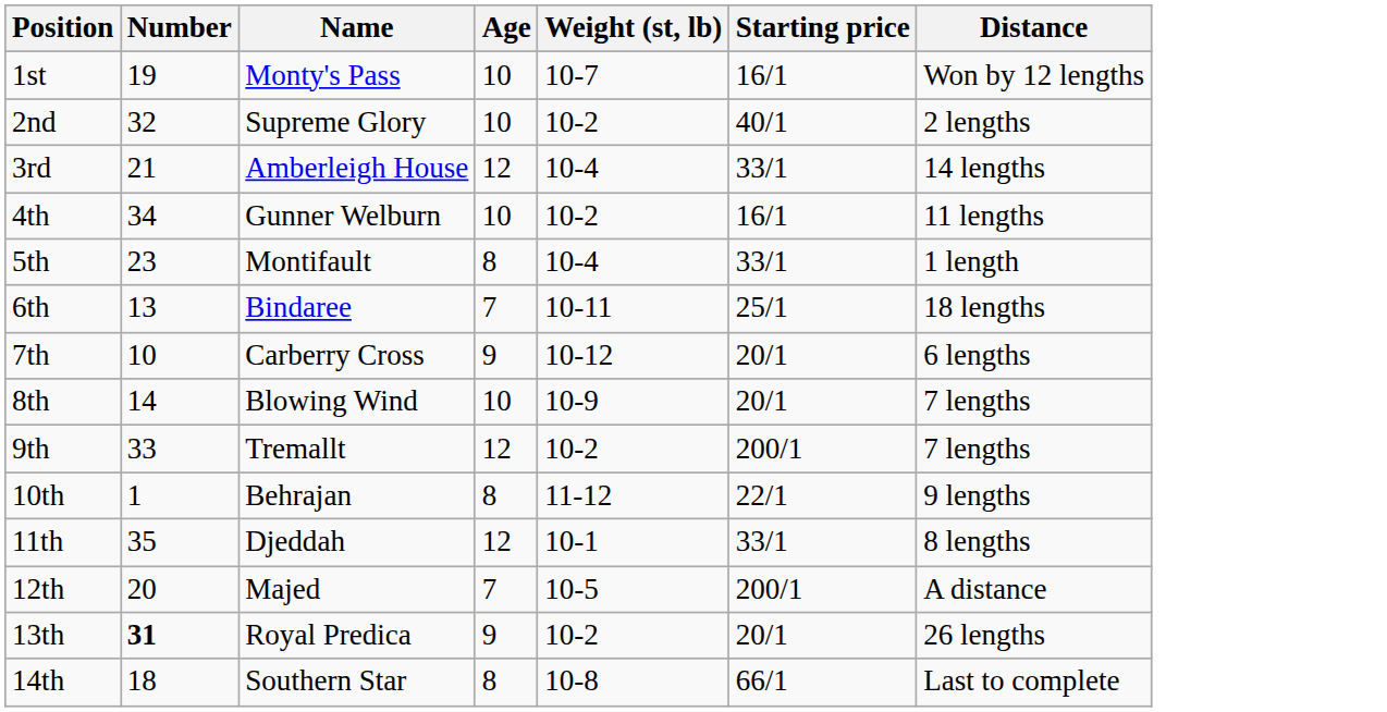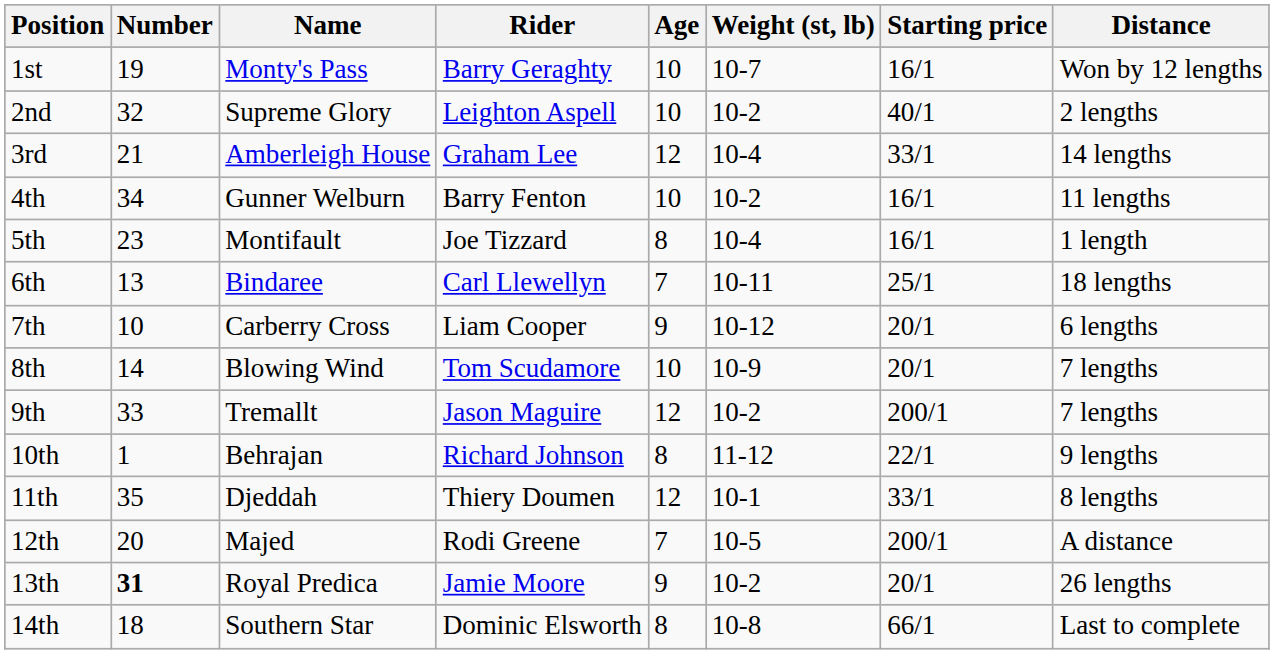 <table class="wikitable sortable">
 <tr>
 <th>Position</th>
 <th>Number</th>
 <th>Name</th>
+<th>Rider</th>
 <th>Age</th>
 <th>Weight (st, lb)</th>
 <th>Starting price</th>
 <th>Distance</th>
 </tr>
 <tr>
 <td>1st</td>
 <td>19</td>
 <td><a href='#'>Monty's Pass</a></td>
+<td><a href='#'>Barry Geraghty</a></td>
 <td>10</td>
 <td>10-7</td>
 <td>16/1</td>
 <td>Won by 12 lengths</td>
 </tr>
 <tr>
 <td>2nd</td>
 <td>32</td>
 <td>Supreme Glory</td>
+<td><a href='#'>Leighton Aspell</a></td>
 <td>10</td>
 <td>10-2</td>
 <td>40/1</td>
 <td>2 lengths</td>
 </tr>
 <tr>
 <td>3rd</td>
 <td>21</td>
 <td><a href='#'>Amberleigh House</a></td>
+<td><a href='#'>Graham Lee</a></td>
 <td>12</td>
 <td>10-4</td>
 <td>33/1</td>
 <td>14 lengths</td>
 </tr>
 <tr>
 <td>4th</td>
 <td>34</td>
 <td>Gunner Welburn</td>
+<td>Barry Fenton</td>
 <td>10</td>
 <td>10-2</td>
 <td>16/1</td>
 <td>11 lengths</td>
 </tr>
 <tr>
 <td>5th</td>
 <td>23</td>
 <td>Montifault</td>
+<td>Joe Tizzard</td>
 <td>8</td>
 <td>10-4</td>
-<td>33/1</td>
+<td>16/1</td>
 <td>1 length</td>
 </tr>
 <tr>
 <td>6th</td>
 <td>13</td>
 <td><a href='#'>Bindaree</a></td>
+<td><a href='#'>Carl Llewellyn</a></td>
 <td>7</td>
 <td>10-11</td>
 <td>25/1</td>
 <td>18 lengths</td>
 </tr>
 <tr>
 <td>7th</td>
 <td>10</td>
 <td>Carberry Cross</td>
+<td>Liam Cooper</td>
 <td>9</td>
 <td>10-12</td>
 <td>20/1</td>
 <td>6 lengths</td>
 </tr>
 <tr>
 <td>8th</td>
 <td>14</td>
 <td>Blowing Wind</td>
+<td><a href='#'>Tom Scudamore</a></td>
 <td>10</td>
 <td>10-9</td>
 <td>20/1</td>
 <td>7 lengths</td>
 </tr>
 <tr>
 <td>9th</td>
 <td>33</td>
 <td>Tremallt</td>
+<td><a href='#'>Jason Maguire</a></td>
 <td>12</td>
 <td>10-2</td>
 <td>200/1</td>
 <td>7 lengths</td>
 </tr>
 <tr>
 <td>10th</td>
 <td>1</td>
 <td>Behrajan</td>
+<td><a href='#'>Richard Johnson</a></td>
 <td>8</td>
 <td>11-12</td>
 <td>22/1</td>
 <td>9 lengths</td>
 </tr>
 <tr>
 <td>11th</td>
 <td>35</td>
 <td>Djeddah</td>
+<td>Thiery Doumen</td>
 <td>12</td>
 <td>10-1</td>
 <td>33/1</td>
 <td>8 lengths</td>
 </tr>
 <tr>
 <td>12th</td>
 <td>20</td>
 <td>Majed</td>
+<td>Rodi Greene</td>
 <td>7</td>
 <td>10-5</td>
 <td>200/1</td>
 <td>A distance</td>
 </tr>
 <tr>
 <td>13th</td>
 <td><strong>31</strong></td>
 <td>Royal Predica</td>
+<td><a href='#'>Jamie Moore</a></td>
 <td>9</td>
 <td>10-2</td>
 <td>20/1</td>
 <td>26 lengths</td>
 </tr>
 <tr>
 <td>14th</td>
 <td>18</td>
 <td>Southern Star</td>
+<td>Dominic Elsworth</td>
 <td>8</td>
 <td>10-8</td>
 <td>66/1</td>
 <td>Last to complete</td>
 </tr>
 </table>
